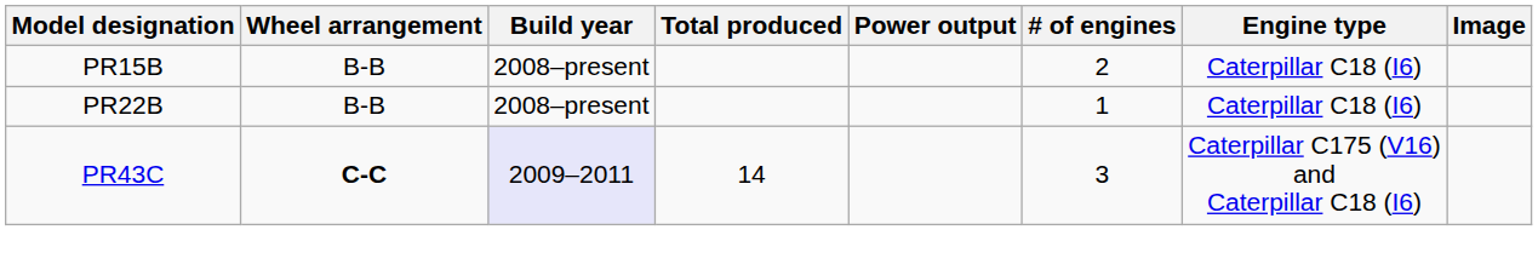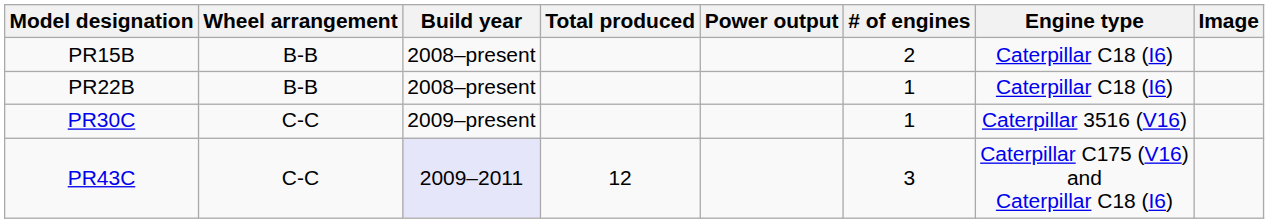 <table class="wikitable" border="1">
 <tr>
 <th>Model designation</th>
 <th>Wheel arrangement</th>
 <th>Build year</th>
 <th>Total produced</th>
 <th>Power output</th>
 <th># of engines</th>
 <th>Engine type</th>
 <th>Image</th>
 </tr>
 <tr align="center">
 <td>PR15B</td>
 <td>B-B</td>
 <td>2008–present</td>
 <td></td>
 <td></td>
 <td>2</td>
 <td><a href='#'>Caterpillar</a> C18 (<a href='#'>I6</a>)</td>
 <td></td>
 </tr>
 <tr align="center">
 <td>PR22B</td>
 <td>B-B</td>
 <td>2008–present</td>
 <td></td>
 <td></td>
 <td>1</td>
 <td><a href='#'>Caterpillar</a> C18 (<a href='#'>I6</a>)</td>
 <td></td>
 </tr>
 <tr align="center">
+<td><a href='#'>PR30C</a></td>
+<td>C-C</td>
+<td>2009–present</td>
+<td></td>
+<td></td>
+<td>1</td>
+<td><a href='#'>Caterpillar</a> 3516 (<a href='#'>V16</a>)</td>
+<td></td>
+</tr>
+<tr align="center">
 <td><a href='#'>PR43C</a></td>
-<td><strong>C-C</strong></td>
+<td>C-C</td>
 <td style="background: lavender;">2009–2011</td>
-<td>14</td>
+<td>12</td>
 <td></td>
 <td>3</td>
 <td><a href='#'>Caterpillar</a> C175 (<a href='#'>V16</a>)<br>and<br><a href='#'>Caterpillar</a> C18 (<a href='#'>I6</a>)</td>
 <td></td>
 </tr>
 </table>
